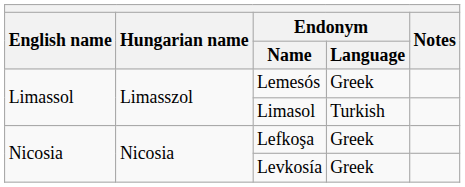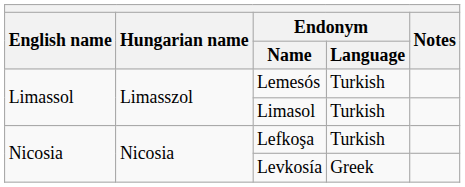 <table class="wikitable sortable">
 <tr>
 <th colspan="5"></th>
 </tr>
 <tr>
 <th rowspan="2">English name</th>
 <th rowspan="2">Hungarian name</th>
 <th colspan="2">Endonym</th>
 <th rowspan="2">Notes</th>
 </tr>
 <tr>
 <th>Name</th>
 <th>Language</th>
 </tr>
 <tr>
 <td rowspan="2">Limassol</td>
 <td rowspan="2">Limasszol</td>
 <td>Lemesós</td>
-<td>Greek</td>
+<td>Turkish</td>
 <td></td>
 </tr>
 <tr>
 <td>Limasol</td>
 <td>Turkish</td>
 <td></td>
 </tr>
 <tr>
 <td rowspan="2">Nicosia</td>
 <td rowspan="2">Nicosia</td>
 <td>Lefkoşa</td>
-<td>Greek</td>
+<td>Turkish</td>
 <td></td>
 </tr>
 <tr>
 <td>Levkosía</td>
 <td>Greek</td>
 <td></td>
 </tr>
 </table>
